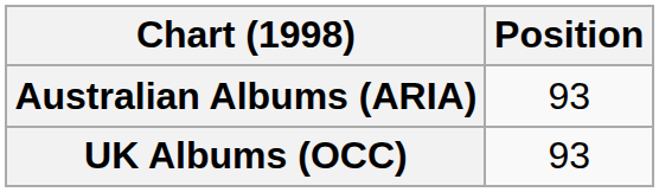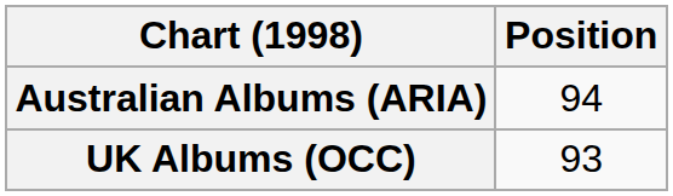 <table class="wikitable sortable plainrowheaders" style="text-align:center">
 <tr>
 <th scope="col">Chart (1998)</th>
 <th scope="col">Position</th>
 </tr>
 <tr>
 <th scope="row">Australian Albums (ARIA)</th>
-<td>93</td>
+<td>94</td>
 </tr>
 <tr>
 <th scope="row">UK Albums (OCC)</th>
 <td>93</td>
 </tr>
 </table>
